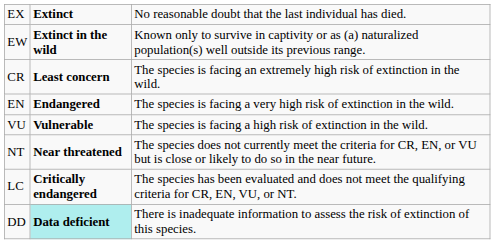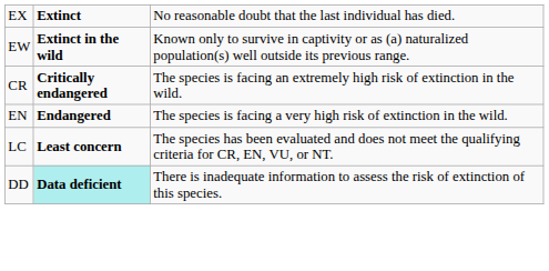 <table class="wikitable" style="text-align:left">
 <tr>
 <td>EX</td>
 <td><strong>Extinct</strong></td>
 <td>No reasonable doubt that the last individual has died.</td>
 </tr>
 <tr>
 <td>EW</td>
 <td><strong>Extinct in the wild</strong></td>
 <td>Known only to survive in captivity or as (a) naturalized population(s) well outside its previous range.</td>
 </tr>
 <tr>
 <td>CR</td>
-<td><strong>Least concern</strong></td>
+<td><strong>Critically endangered</strong></td>
 <td>The species is facing an extremely high risk of extinction in the wild.</td>
 </tr>
 <tr>
 <td>EN</td>
 <td><strong>Endangered</strong></td>
 <td>The species is facing a very high risk of extinction in the wild.</td>
 </tr>
 <tr>
-<td>VU</td>
-<td><strong>Vulnerable</strong></td>
-<td>The species is facing a high risk of extinction in the wild.</td>
-</tr>
-<tr>
-<td>NT</td>
-<td><strong>Near threatened</strong></td>
-<td>The species does not currently meet the criteria for CR, EN, or VU but is close or likely to do so in the near future.</td>
-</tr>
-<tr>
 <td>LC</td>
-<td><strong>Critically endangered</strong></td>
+<td><strong>Least concern</strong></td>
 <td>The species has been evaluated and does not meet the qualifying criteria for CR, EN, VU, or NT.</td>
 </tr>
 <tr>
 <td>DD</td>
 <td style="background: paleturquoise;"><strong>Data deficient</strong></td>
 <td>There is inadequate information to assess the risk of extinction of this species.</td>
 </tr>
 </table>
